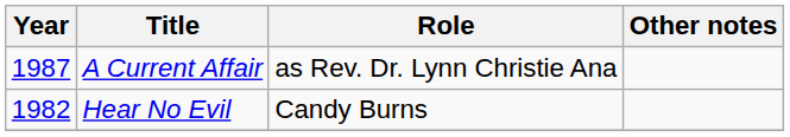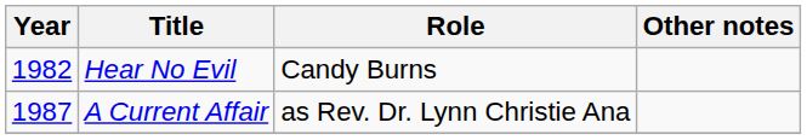 <table class="wikitable">
 <tr>
 <th>Year</th>
 <th>Title</th>
 <th>Role</th>
 <th>Other notes</th>
 </tr>
 <tr>
+<td><a href='#'>1982</a></td>
+<td><em><a href='#'>Hear No Evil</a></em></td>
+<td>Candy Burns</td>
+<td></td>
+</tr>
+<tr>
 <td><a href='#'>1987</a></td>
 <td><em><a href='#'>A Current Affair</a></em></td>
 <td>as Rev. Dr. Lynn Christie Ana</td>
 <td></td>
 </tr>
 <tr>
-<td><a href='#'>1982</a></td>
-<td><em><a href='#'>Hear No Evil</a></em></td>
-<td>Candy Burns</td>
-<td></td>
-</tr>
-<tr>
 </tr>
 </table>
